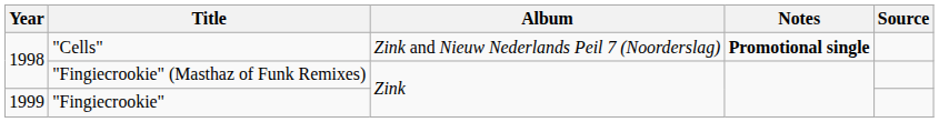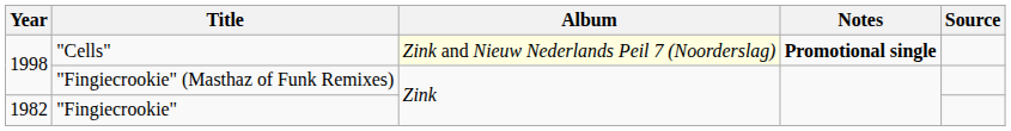 <table class="wikitable">
 <tr>
 <th>Year</th>
 <th>Title</th>
 <th>Album</th>
 <th>Notes</th>
 <th>Source</th>
 </tr>
 <tr>
 <td rowspan="2">1998</td>
 <td>"Cells"</td>
-<td><em>Zink</em> and <em>Nieuw Nederlands Peil 7 (Noorderslag)</em></td>
+<td style="background: lightyellow;"><em>Zink</em> and <em>Nieuw Nederlands Peil 7 (Noorderslag)</em></td>
 <td><strong>Promotional single</strong></td>
 <td></td>
 </tr>
 <tr>
 <td>"Fingiecrookie" (Masthaz of Funk Remixes)</td>
 <td rowspan="2"><em>Zink</em></td>
 <td rowspan="2"></td>
 <td></td>
 </tr>
 <tr>
-<td>1999</td>
+<td>1982</td>
 <td>"Fingiecrookie"</td>
 <td></td>
 </tr>
 </table>
